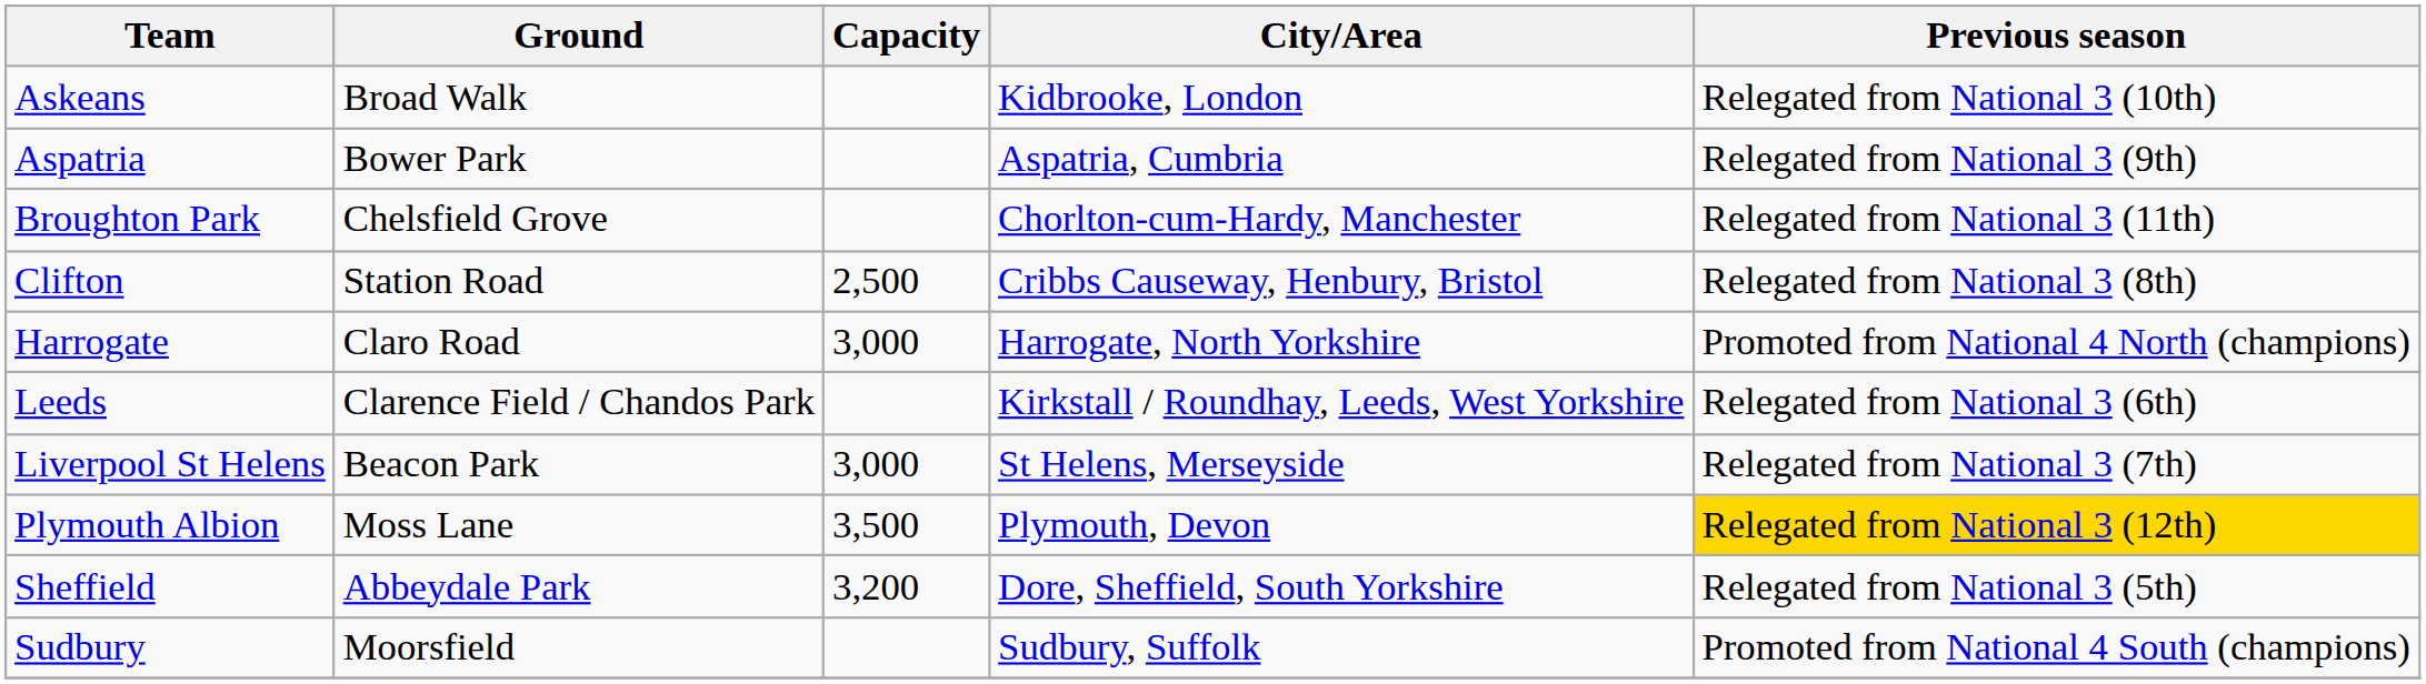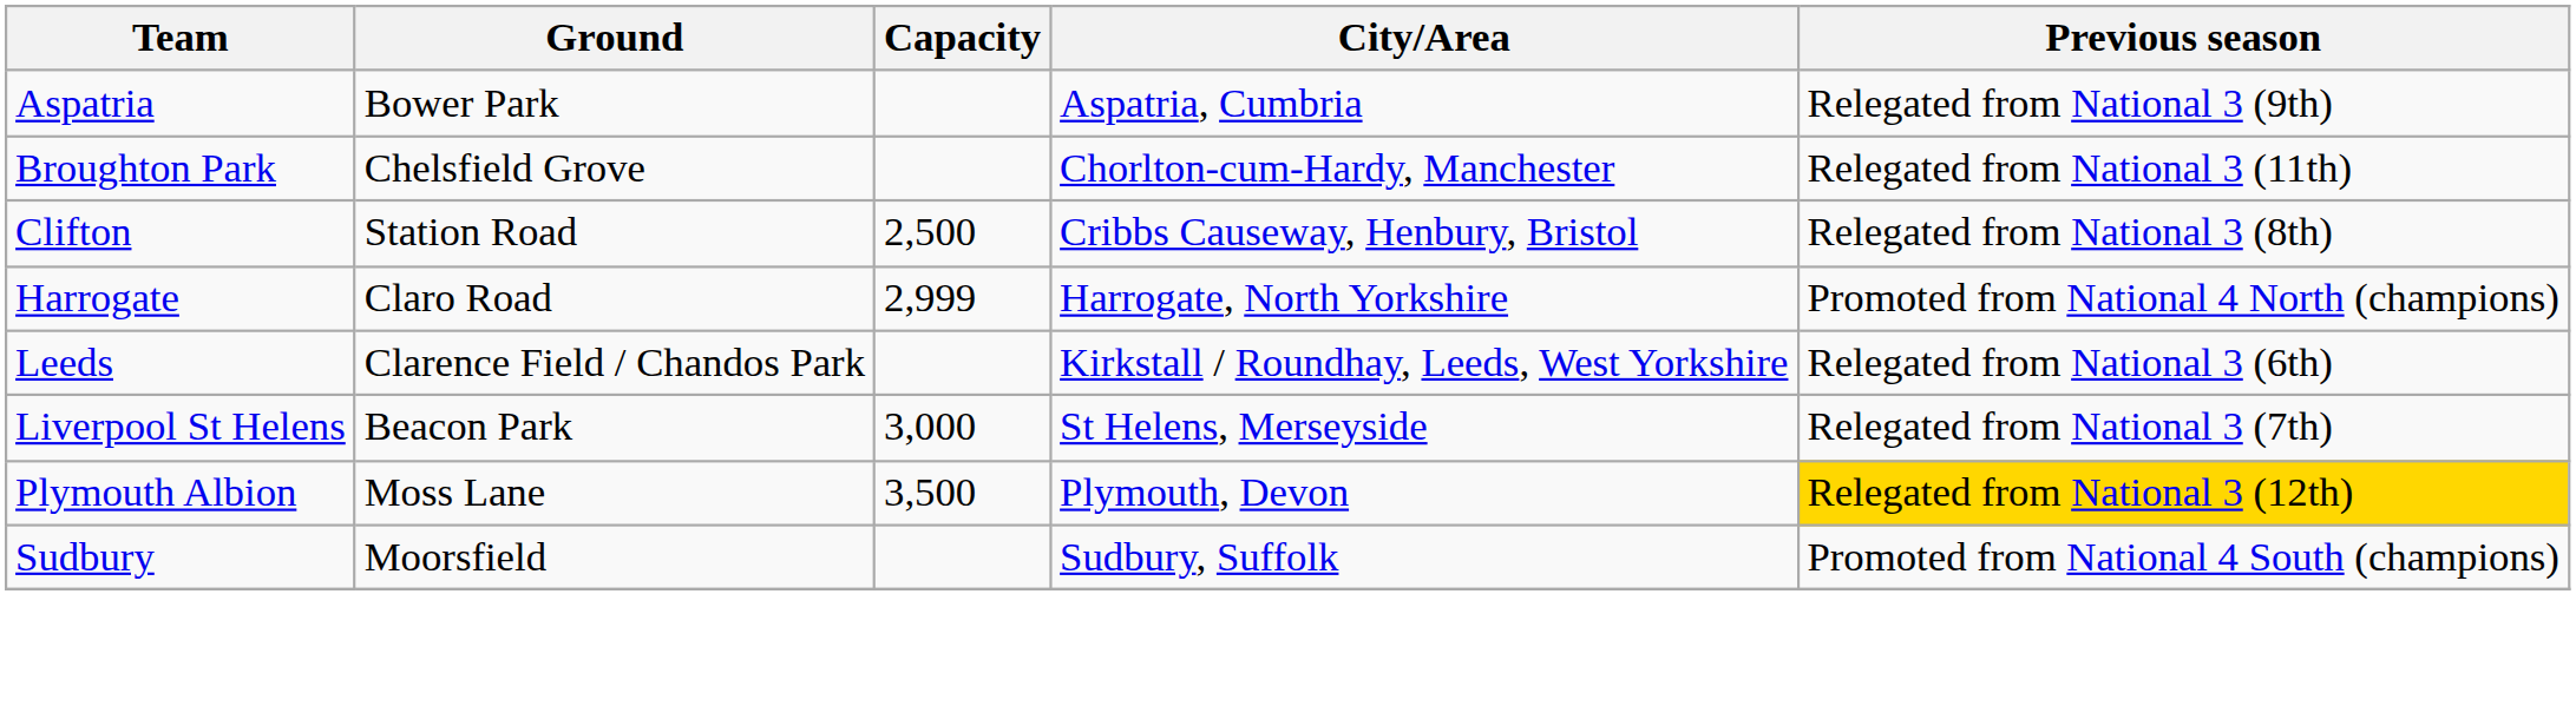 <table class="wikitable sortable">
 <tr>
 <th>Team</th>
 <th>Ground</th>
 <th>Capacity</th>
 <th>City/Area</th>
 <th>Previous season</th>
-</tr>
-<tr>
-<td><a href='#'>Askeans</a></td>
-<td>Broad Walk</td>
-<td></td>
-<td><a href='#'>Kidbrooke</a>, <a href='#'>London</a></td>
-<td>Relegated from <a href='#'>National 3</a> (10th)</td>
 </tr>
 <tr>
 <td><a href='#'>Aspatria</a></td>
 <td>Bower Park</td>
 <td></td>
 <td><a href='#'>Aspatria</a>, <a href='#'>Cumbria</a></td>
 <td>Relegated from <a href='#'>National 3</a> (9th)</td>
 </tr>
 <tr>
 <td><a href='#'>Broughton Park</a></td>
 <td>Chelsfield Grove</td>
 <td></td>
 <td><a href='#'>Chorlton-cum-Hardy</a>, <a href='#'>Manchester</a></td>
 <td>Relegated from <a href='#'>National 3</a> (11th)</td>
 </tr>
 <tr>
 <td><a href='#'>Clifton</a></td>
 <td>Station Road</td>
 <td>2,500</td>
 <td><a href='#'>Cribbs Causeway</a>, <a href='#'>Henbury</a>, <a href='#'>Bristol</a></td>
 <td>Relegated from <a href='#'>National 3</a> (8th)</td>
 </tr>
 <tr>
 <td><a href='#'>Harrogate</a></td>
 <td>Claro Road</td>
-<td>3,000</td>
+<td>2,999</td>
 <td><a href='#'>Harrogate</a>, <a href='#'>North Yorkshire</a></td>
 <td>Promoted from <a href='#'>National 4 North</a> (champions)</td>
 </tr>
 <tr>
 <td><a href='#'>Leeds</a></td>
 <td>Clarence Field / Chandos Park</td>
 <td></td>
 <td><a href='#'>Kirkstall</a> / <a href='#'>Roundhay</a>, <a href='#'>Leeds</a>, <a href='#'>West Yorkshire</a></td>
 <td>Relegated from <a href='#'>National 3</a> (6th)</td>
 </tr>
 <tr>
 <td><a href='#'>Liverpool St Helens</a></td>
 <td>Beacon Park</td>
 <td>3,000</td>
 <td><a href='#'>St Helens</a>, <a href='#'>Merseyside</a></td>
 <td>Relegated from <a href='#'>National 3</a> (7th)</td>
 </tr>
 <tr>
 <td><a href='#'>Plymouth Albion</a></td>
 <td>Moss Lane</td>
 <td>3,500</td>
 <td><a href='#'>Plymouth</a>, <a href='#'>Devon</a></td>
 <td style="background: gold;">Relegated from <a href='#'>National 3</a> (12th)</td>
 </tr>
 <tr>
-<td><a href='#'>Sheffield</a></td>
-<td><a href='#'>Abbeydale Park</a></td>
-<td>3,200</td>
-<td><a href='#'>Dore</a>, <a href='#'>Sheffield</a>, <a href='#'>South Yorkshire</a></td>
-<td>Relegated from <a href='#'>National 3</a> (5th)</td>
-</tr>
-<tr>
 <td><a href='#'>Sudbury</a></td>
 <td>Moorsfield</td>
 <td></td>
 <td><a href='#'>Sudbury</a>, <a href='#'>Suffolk</a></td>
 <td>Promoted from <a href='#'>National 4 South</a> (champions)</td>
 </tr>
 <tr>
 </tr>
 </table>
